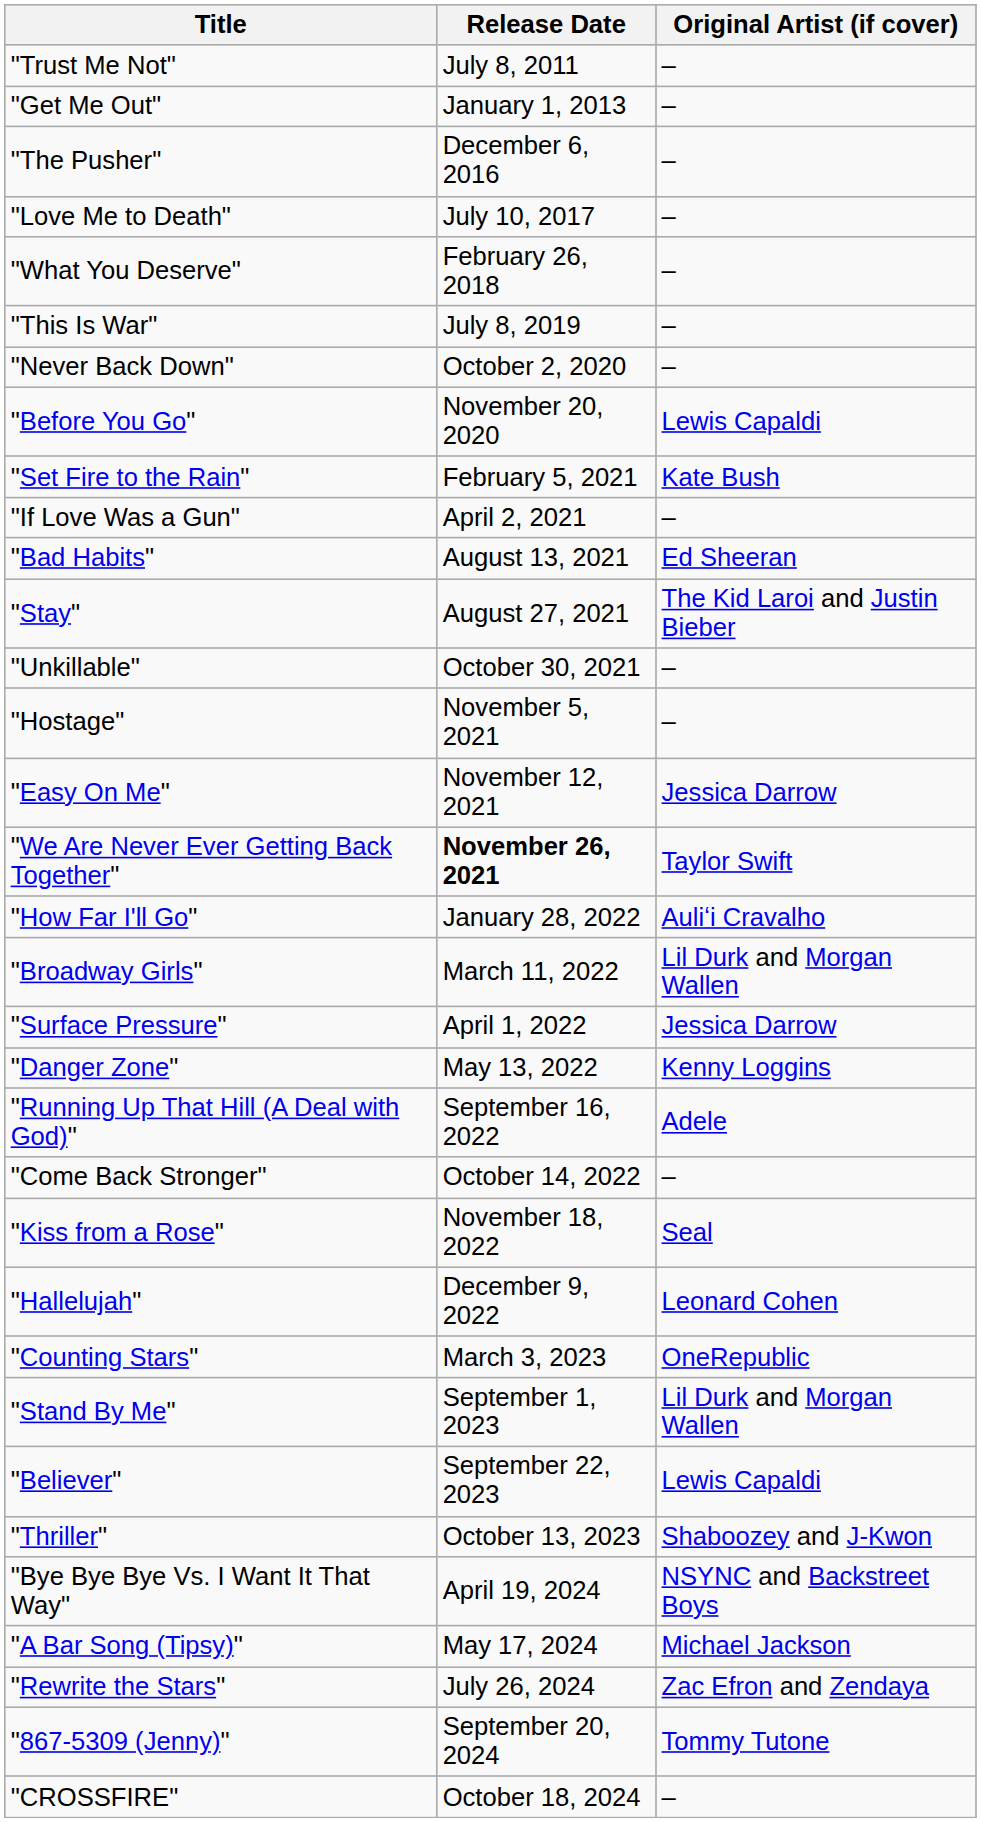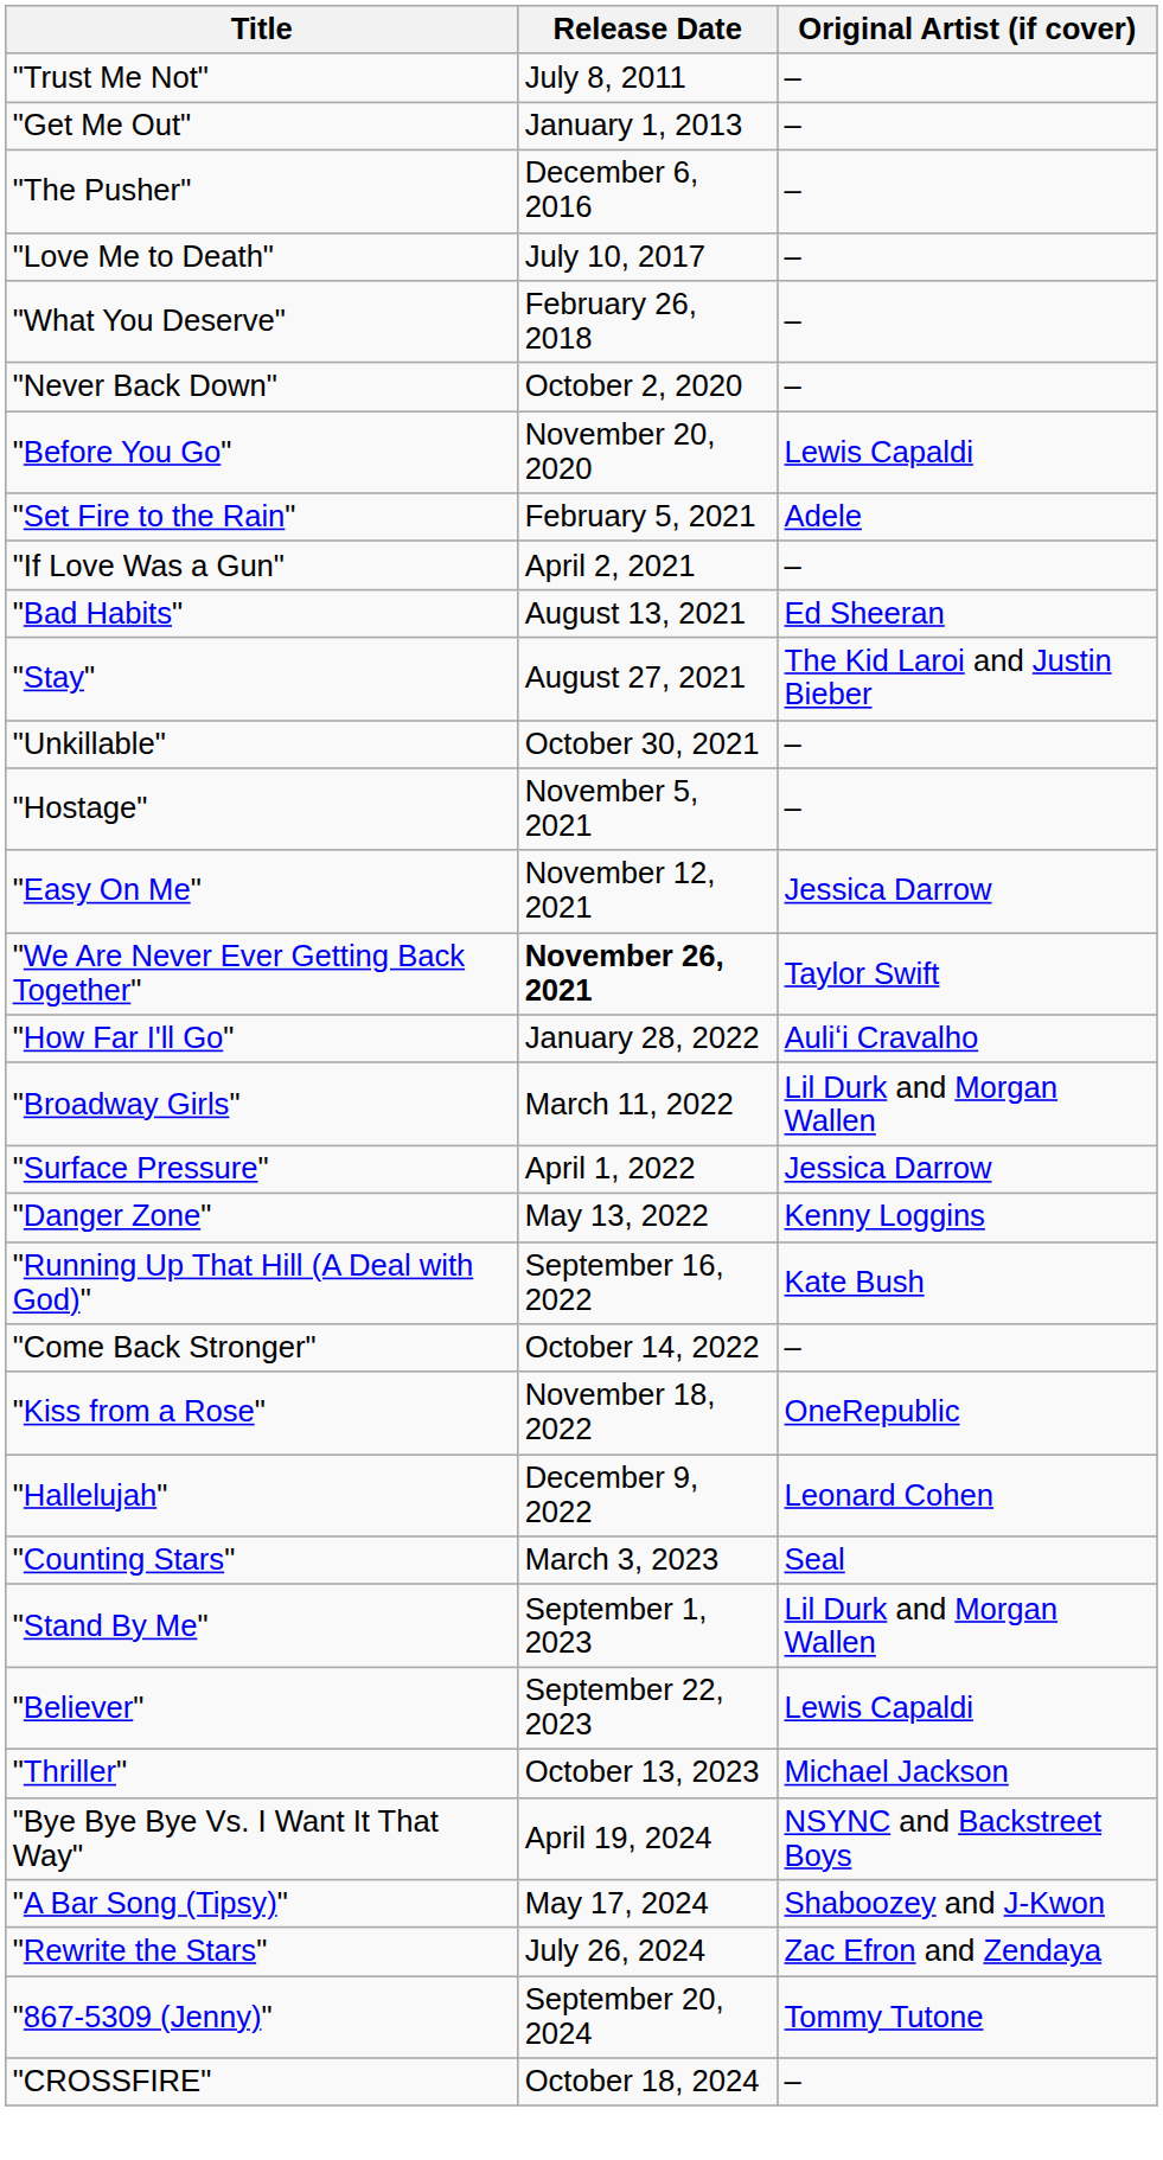 <table class="wikitable sortable">
 <tr>
 <th>Title</th>
 <th>Release Date</th>
 <th>Original Artist (if cover)</th>
 </tr>
 <tr>
 <td>"Trust Me Not"</td>
 <td>July 8, 2011</td>
 <td>–</td>
 </tr>
 <tr>
 <td>"Get Me Out"</td>
 <td>January 1, 2013</td>
 <td>–</td>
 </tr>
 <tr>
 <td>"The Pusher"</td>
 <td>December 6, 2016</td>
 <td>–</td>
 </tr>
 <tr>
 <td>"Love Me to Death"</td>
 <td>July 10, 2017</td>
 <td>–</td>
 </tr>
 <tr>
 <td>"What You Deserve"</td>
 <td>February 26, 2018</td>
 <td>–</td>
 </tr>
 <tr>
-<td>"This Is War"</td>
-<td>July 8, 2019</td>
-<td>–</td>
-</tr>
-<tr>
 <td>"Never Back Down"</td>
 <td>October 2, 2020</td>
 <td>–</td>
 </tr>
 <tr>
 <td>"<a href='#'>Before You Go</a>"</td>
 <td>November 20, 2020</td>
 <td><a href='#'>Lewis Capaldi</a></td>
 </tr>
 <tr>
 <td>"<a href='#'>Set Fire to the Rain</a>"</td>
 <td>February 5, 2021</td>
-<td><a href='#'>Kate Bush</a></td>
+<td><a href='#'>Adele</a></td>
 </tr>
 <tr>
 <td>"If Love Was a Gun"</td>
 <td>April 2, 2021</td>
 <td>–</td>
 </tr>
 <tr>
 <td>"<a href='#'>Bad Habits</a>"</td>
 <td>August 13, 2021</td>
 <td><a href='#'>Ed Sheeran</a></td>
 </tr>
 <tr>
 <td>"<a href='#'>Stay</a>"</td>
 <td>August 27, 2021</td>
 <td><a href='#'>The Kid Laroi</a> and <a href='#'>Justin Bieber</a></td>
 </tr>
 <tr>
 <td>"Unkillable"</td>
 <td>October 30, 2021</td>
 <td>–</td>
 </tr>
 <tr>
 <td>"Hostage"</td>
 <td>November 5, 2021</td>
 <td>–</td>
 </tr>
 <tr>
 <td>"<a href='#'>Easy On Me</a>"</td>
 <td>November 12, 2021</td>
 <td><a href='#'>Jessica Darrow</a></td>
 </tr>
 <tr>
 <td>"<a href='#'>We Are Never Ever Getting Back Together</a>"</td>
 <td><strong>November 26, 2021</strong></td>
 <td><a href='#'>Taylor Swift</a></td>
 </tr>
 <tr>
 <td>"<a href='#'>How Far I'll Go</a>"</td>
 <td>January 28, 2022</td>
 <td><a href='#'>Auliʻi Cravalho</a></td>
 </tr>
 <tr>
 <td>"<a href='#'>Broadway Girls</a>"</td>
 <td>March 11, 2022</td>
 <td><a href='#'>Lil Durk</a> and <a href='#'>Morgan Wallen</a></td>
 </tr>
 <tr>
 <td>"<a href='#'>Surface Pressure</a>"</td>
 <td>April 1, 2022</td>
 <td><a href='#'>Jessica Darrow</a></td>
 </tr>
 <tr>
 <td>"<a href='#'>Danger Zone</a>"</td>
 <td>May 13, 2022</td>
 <td><a href='#'>Kenny Loggins</a></td>
 </tr>
 <tr>
 <td>"<a href='#'>Running Up That Hill (A Deal with God)</a>"</td>
 <td>September 16, 2022</td>
-<td><a href='#'>Adele</a></td>
+<td><a href='#'>Kate Bush</a></td>
 </tr>
 <tr>
 <td>"Come Back Stronger"</td>
 <td>October 14, 2022</td>
 <td>–</td>
 </tr>
 <tr>
 <td>"<a href='#'>Kiss from a Rose</a>"</td>
 <td>November 18, 2022</td>
-<td><a href='#'>Seal</a></td>
+<td><a href='#'>OneRepublic</a></td>
 </tr>
 <tr>
 <td>"<a href='#'>Hallelujah</a>"</td>
 <td>December 9, 2022</td>
 <td><a href='#'>Leonard Cohen</a></td>
 </tr>
 <tr>
 <td>"<a href='#'>Counting Stars</a>"</td>
 <td>March 3, 2023</td>
-<td><a href='#'>OneRepublic</a></td>
+<td><a href='#'>Seal</a></td>
 </tr>
 <tr>
 <td>"<a href='#'>Stand By Me</a>"</td>
 <td>September 1, 2023</td>
 <td><a href='#'>Lil Durk</a> and <a href='#'>Morgan Wallen</a></td>
 </tr>
 <tr>
 <td>"<a href='#'>Believer</a>"</td>
 <td>September 22, 2023</td>
 <td><a href='#'>Lewis Capaldi</a></td>
 </tr>
 <tr>
 <td>"<a href='#'>Thriller</a>"</td>
 <td>October 13, 2023</td>
-<td><a href='#'>Shaboozey</a> and <a href='#'>J-Kwon</a></td>
+<td><a href='#'>Michael Jackson</a></td>
 </tr>
 <tr>
 <td>"Bye Bye Bye Vs. I Want It That Way"</td>
 <td>April 19, 2024</td>
 <td><a href='#'>NSYNC</a> and <a href='#'>Backstreet Boys</a></td>
 </tr>
 <tr>
 <td>"<a href='#'>A Bar Song (Tipsy)</a>"</td>
 <td>May 17, 2024</td>
-<td><a href='#'>Michael Jackson</a></td>
+<td><a href='#'>Shaboozey</a> and <a href='#'>J-Kwon</a></td>
 </tr>
 <tr>
 <td>"<a href='#'>Rewrite the Stars</a>"</td>
 <td>July 26, 2024</td>
 <td><a href='#'>Zac Efron</a> and <a href='#'>Zendaya</a></td>
 </tr>
 <tr>
 <td>"<a href='#'>867-5309 (Jenny)</a>"</td>
 <td>September 20, 2024</td>
 <td><a href='#'>Tommy Tutone</a></td>
 </tr>
 <tr>
 <td>"CROSSFIRE"</td>
 <td>October 18, 2024</td>
 <td>–</td>
 </tr>
 </table>
